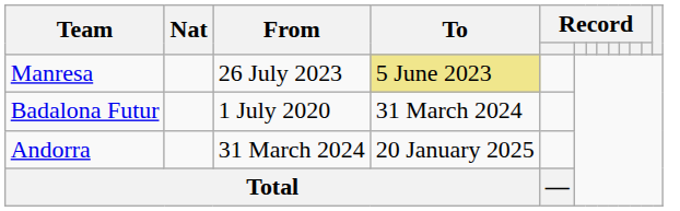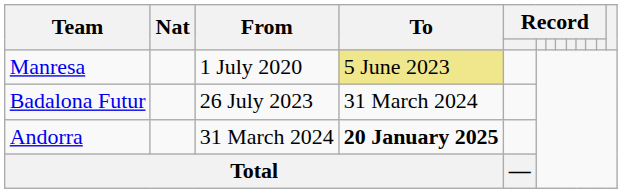 <table class="wikitable" style="text-align: center">
 <tr>
 <th rowspan="2">Team</th>
 <th rowspan="2">Nat</th>
 <th rowspan="2">From</th>
 <th rowspan="2">To</th>
 <th colspan="8">Record</th>
 <th rowspan=2></th>
 </tr>
 <tr>
 <th></th>
 <th></th>
 <th></th>
 <th></th>
 <th></th>
 <th></th>
 <th></th>
 <th></th>
 </tr>
 <tr>
 <td align=left><a href='#'>Manresa</a></td>
 <td></td>
-<td align=left>26 July 2023</td>
+<td align=left>1 July 2020</td>
 <td align=left style="background: khaki;">5 June 2023<br></td>
 <td></td>
 </tr>
 <tr>
 <td align=left><a href='#'>Badalona Futur</a></td>
 <td></td>
-<td align=left>1 July 2020</td>
+<td align=left>26 July 2023</td>
 <td align=left>31 March 2024<br></td>
 <td></td>
 </tr>
 <tr>
 <td align=left><a href='#'>Andorra</a></td>
 <td></td>
 <td align=left>31 March 2024</td>
-<td align=left>20 January 2025<br></td>
+<td align=left><strong>20 January 2025<br></strong></td>
 <td></td>
 </tr>
 <tr>
 <th colspan="4">Total<br></th>
 <th>—</th>
 </tr>
 </table>
